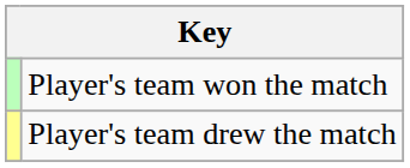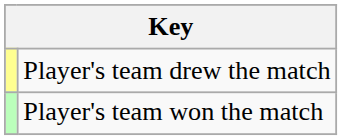 <table class="wikitable plainrowheaders"  style="font-size:90%;">
 <tr>
 <th colspan="2" scope="col">Key</th>
 </tr>
 <tr>
+<th align="left" scope="row" style="background:#ffff90"></th>
+<td align="left">Player's team drew the match</td>
+</tr>
+<tr>
 <th align="left" scope="row" style="background:#bbffbb"></th>
 <td align="left">Player's team won the match</td>
 </tr>
-<tr>
-<th align="left" scope="row" style="background:#ffff90"></th>
-<td align="left">Player's team drew the match</td>
-</tr>
 </table>
